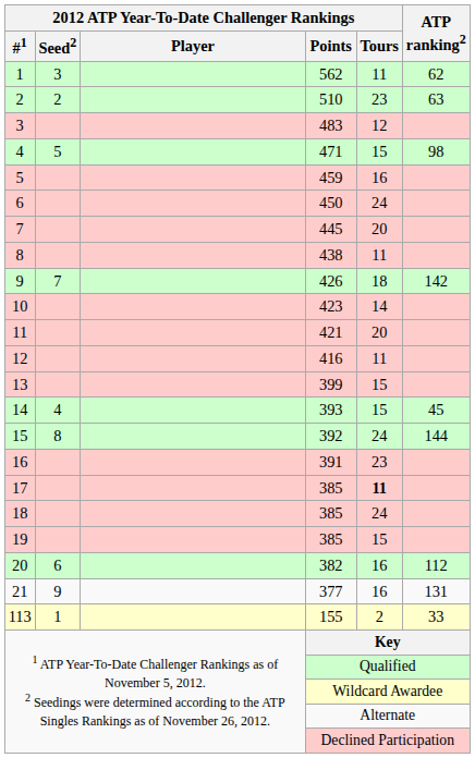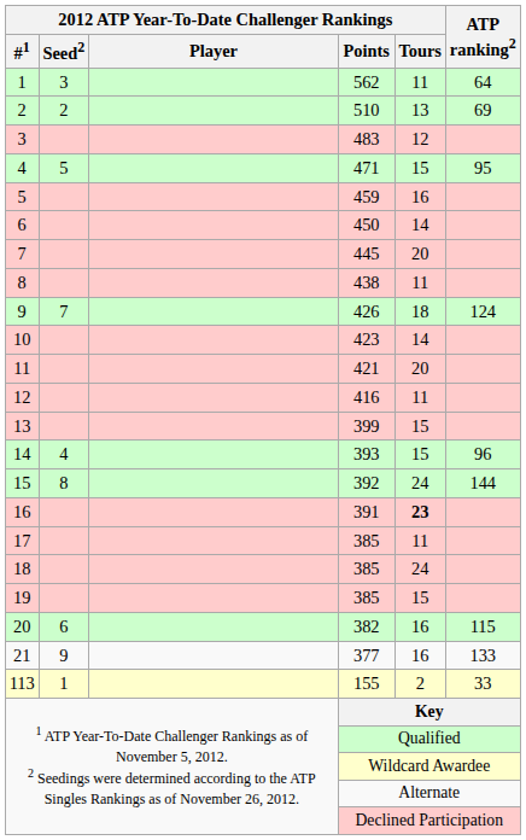 <table class="wikitable" style=text-align:center;font-size:90% align=right>
 <tr>
 <th colspan="5">2012 ATP Year-To-Date Challenger Rankings</th>
 <th rowspan="2" width="55px">ATP ranking<sup>2</sup></th>
 </tr>
 <tr>
 <th style="width:20px;">#<sup>1</sup></th>
 <th style="width:30px;">Seed<sup>2</sup></th>
 <th style="width:200px;">Player</th>
 <th style="width:40px;">Points</th>
 <th style="width:30px;">Tours</th>
 </tr>
 <tr bgcolor=ccffcc>
 <td>1</td>
 <td>3</td>
 <td style="text-align:left;"></td>
 <td>562</td>
 <td>11</td>
-<td>62</td>
+<td>64</td>
 </tr>
 <tr bgcolor=ccffcc>
 <td>2</td>
 <td>2</td>
 <td style="text-align:left;"></td>
 <td>510</td>
-<td>23</td>
-<td>63</td>
+<td>13</td>
+<td>69</td>
 </tr>
 <tr bgcolor=ffcccc>
 <td>3</td>
 <td></td>
 <td style="text-align:left;"></td>
 <td>483</td>
 <td>12</td>
 <td></td>
 </tr>
 <tr bgcolor=ccffcc>
 <td>4</td>
 <td>5</td>
 <td style="text-align:left;"></td>
 <td>471</td>
 <td>15</td>
-<td>98</td>
+<td>95</td>
 </tr>
 <tr bgcolor=ffcccc>
 <td>5</td>
 <td></td>
 <td style="text-align:left;"></td>
 <td>459</td>
 <td>16</td>
 <td></td>
 </tr>
 <tr bgcolor=ffcccc>
 <td>6</td>
 <td></td>
 <td style="text-align:left;"></td>
 <td>450</td>
-<td>24</td>
+<td>14</td>
 <td></td>
 </tr>
 <tr bgcolor=ffcccc>
 <td>7</td>
 <td></td>
 <td style="text-align:left;"></td>
 <td>445</td>
 <td>20</td>
 <td></td>
 </tr>
 <tr bgcolor=ffcccc>
 <td>8</td>
 <td></td>
 <td style="text-align:left;"></td>
 <td>438</td>
 <td>11</td>
 <td></td>
 </tr>
 <tr bgcolor=ccffcc>
 <td>9</td>
 <td>7</td>
 <td style="text-align:left;"></td>
 <td>426</td>
 <td>18</td>
-<td>142</td>
+<td>124</td>
 </tr>
 <tr bgcolor=ffcccc>
 <td>10</td>
 <td></td>
 <td style="text-align:left;"></td>
 <td>423</td>
 <td>14</td>
 <td></td>
 </tr>
 <tr bgcolor=ffcccc>
 <td>11</td>
 <td></td>
 <td style="text-align:left;"></td>
 <td>421</td>
 <td>20</td>
 <td></td>
 </tr>
 <tr bgcolor=ffcccc>
 <td>12</td>
 <td></td>
 <td style="text-align:left;"></td>
 <td>416</td>
 <td>11</td>
 <td></td>
 </tr>
 <tr bgcolor=ffcccc>
 <td>13</td>
 <td></td>
 <td style="text-align:left;"></td>
 <td>399</td>
 <td>15</td>
 <td></td>
 </tr>
 <tr bgcolor=ccffcc>
 <td>14</td>
 <td>4</td>
 <td style="text-align:left;"></td>
 <td>393</td>
 <td>15</td>
-<td>45</td>
+<td>96</td>
 </tr>
 <tr bgcolor=ccffcc>
 <td>15</td>
 <td>8</td>
 <td style="text-align:left;"></td>
 <td>392</td>
 <td>24</td>
 <td>144</td>
 </tr>
 <tr bgcolor=ffcccc>
 <td>16</td>
 <td></td>
 <td style="text-align:left;"></td>
 <td>391</td>
-<td>23</td>
+<td><strong>23</strong></td>
 <td></td>
 </tr>
 <tr bgcolor=ffcccc>
 <td>17</td>
 <td></td>
 <td style="text-align:left;"></td>
 <td>385</td>
-<td><strong>11</strong></td>
+<td>11</td>
 <td></td>
 </tr>
 <tr bgcolor=ffcccc>
 <td>18</td>
 <td></td>
 <td style="text-align:left;"></td>
 <td>385</td>
 <td>24</td>
 <td></td>
 </tr>
 <tr bgcolor=ffcccc>
 <td>19</td>
 <td></td>
 <td style="text-align:left;"></td>
 <td>385</td>
 <td>15</td>
 <td></td>
 </tr>
 <tr bgcolor=ccffcc>
 <td>20</td>
 <td>6</td>
 <td style="text-align:left;"></td>
 <td>382</td>
 <td>16</td>
-<td>112</td>
+<td>115</td>
 </tr>
 <tr>
 <td>21</td>
 <td>9</td>
 <td style="text-align:left;"></td>
 <td>377</td>
 <td>16</td>
-<td>131</td>
+<td>133</td>
 </tr>
 <tr bgcolor=ffffcc>
 <td>113</td>
 <td>1</td>
 <td style="text-align:left;"></td>
 <td>155</td>
 <td>2</td>
 <td>33</td>
 </tr>
 <tr>
 <td colspan=3 rowspan=6><small><sup>1</sup> ATP Year-To-Date Challenger Rankings as of November 5, 2012.</small><br><small><sup>2</sup> Seedings were determined according to the ATP Singles Rankings as of November 26, 2012.</small></td>
 </tr>
 <tr>
 <th colspan=3 style="font-size:95%;">Key</th>
 </tr>
 <tr bgcolor=ccffcc>
 <td colspan=3 style="font-size:95%;">Qualified</td>
 </tr>
 <tr bgcolor=ffffcc>
 <td colspan=3 style="font-size:95%;">Wildcard Awardee</td>
 </tr>
 <tr>
 <td colspan=3 style="font-size:95%;">Alternate</td>
 </tr>
 <tr bgcolor=ffcccc>
 <td colspan=3 style="font-size:95%;">Declined Participation</td>
 </tr>
 </table>
